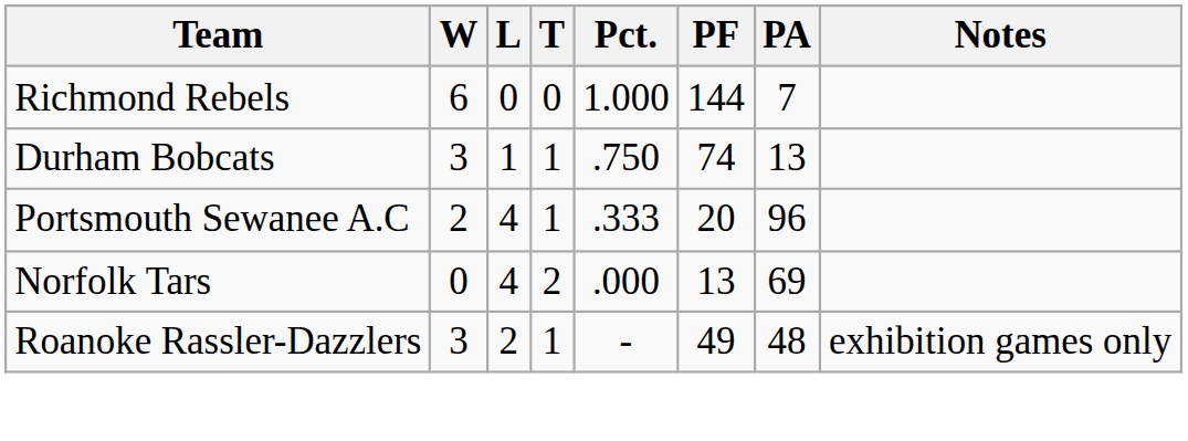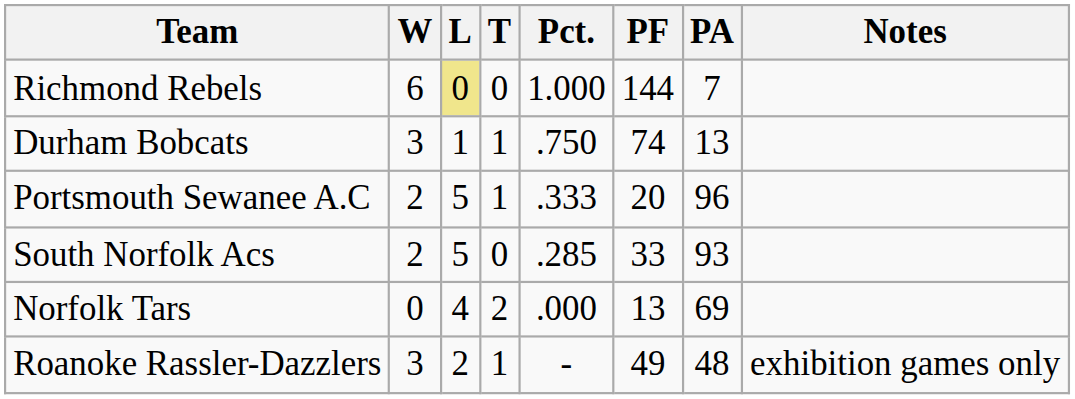 <table class="wikitable">
 <tr>
 <th>Team</th>
 <th>W</th>
 <th>L</th>
 <th>T</th>
 <th>Pct.</th>
 <th>PF</th>
 <th>PA</th>
 <th>Notes</th>
 </tr>
 <tr align="center">
 <td align="left">Richmond Rebels</td>
 <td>6</td>
-<td>0</td>
+<td style="background: khaki;">0</td>
 <td>0</td>
 <td>1.000</td>
 <td>144</td>
 <td>7</td>
 <td></td>
 </tr>
 <tr align="center">
 <td align="left">Durham Bobcats</td>
 <td>3</td>
 <td>1</td>
 <td>1</td>
 <td>.750</td>
 <td>74</td>
 <td>13</td>
 <td></td>
 </tr>
 <tr align="center">
 <td align="left">Portsmouth Sewanee A.C</td>
 <td>2</td>
-<td>4</td>
+<td>5</td>
 <td>1</td>
 <td>.333</td>
 <td>20</td>
 <td>96</td>
+<td></td>
+</tr>
+<tr align="center">
+<td align="left">South Norfolk Acs</td>
+<td>2</td>
+<td>5</td>
+<td>0</td>
+<td>.285</td>
+<td>33</td>
+<td>93</td>
 <td></td>
 </tr>
 <tr align="center">
 <td align="left">Norfolk Tars</td>
 <td>0</td>
 <td>4</td>
 <td>2</td>
 <td>.000</td>
 <td>13</td>
 <td>69</td>
 <td></td>
 </tr>
 <tr align="center">
 <td align="left">Roanoke Rassler-Dazzlers</td>
 <td>3</td>
 <td>2</td>
 <td>1</td>
 <td>-</td>
 <td>49</td>
 <td>48</td>
 <td>exhibition games only</td>
 </tr>
 </table>
